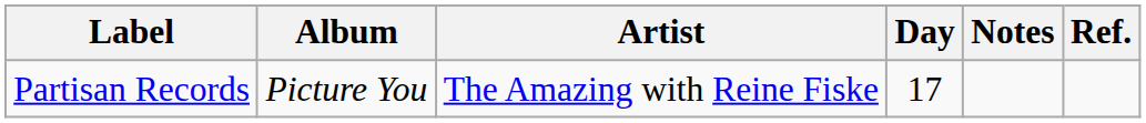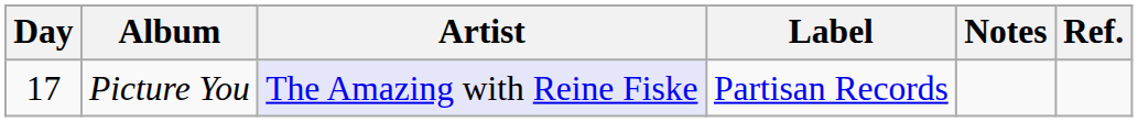 <table class="wikitable">
 <tr>
-<th>Label</th>
+<th>Day</th>
 <th>Album</th>
 <th>Artist</th>
-<th>Day</th>
+<th>Label</th>
 <th>Notes</th>
 <th>Ref.</th>
 </tr>
 <tr>
+<td rowspan="1" style="text-align:center;">17</td>
+<td><em>Picture You</em></td>
+<td style="background: lavender;"><a href='#'>The Amazing</a> with <a href='#'>Reine Fiske</a></td>
 <td><a href='#'>Partisan Records</a></td>
-<td><em>Picture You</em></td>
-<td><a href='#'>The Amazing</a> with <a href='#'>Reine Fiske</a></td>
-<td rowspan="1" style="text-align:center;">17</td>
 <td></td>
 <td style="text-align:center;"></td>
 </tr>
 </table>
